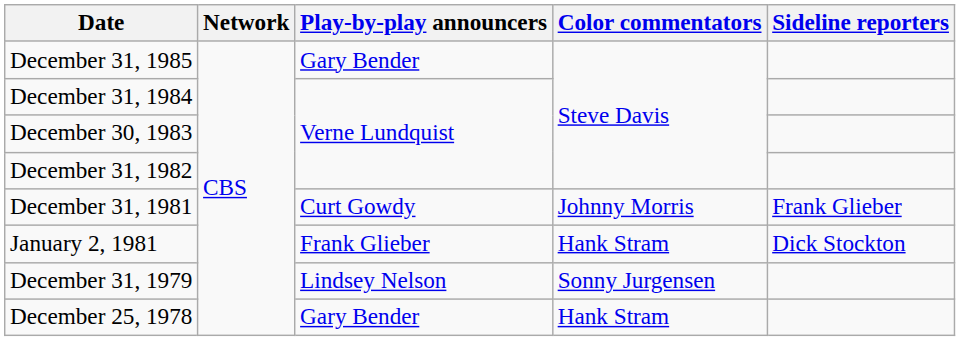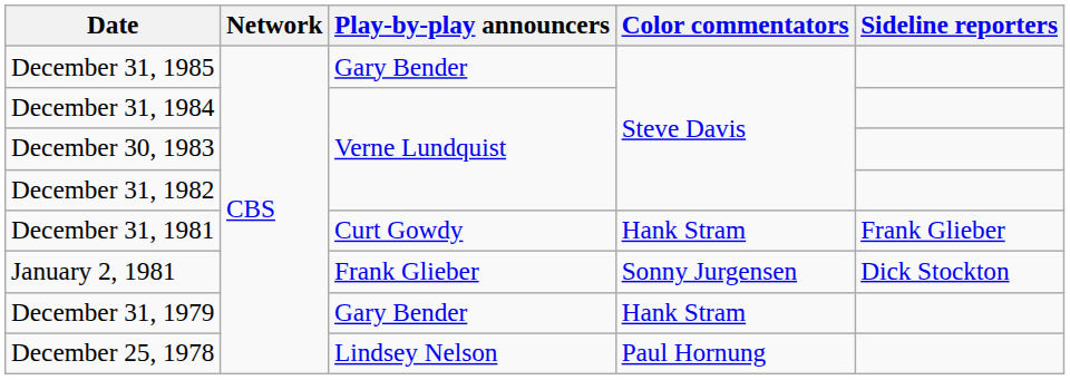 <table class="wikitable">
 <tr>
 <th>Date</th>
 <th>Network</th>
 <th><a href='#'>Play-by-play</a> announcers</th>
 <th><a href='#'>Color commentators</a></th>
 <th><a href='#'>Sideline reporters</a></th>
 </tr>
 <tr>
 <td>December 31, 1985</td>
 <td rowspan=8><a href='#'>CBS</a></td>
 <td><a href='#'>Gary Bender</a></td>
 <td rowspan=4><a href='#'>Steve Davis</a></td>
 <td></td>
 </tr>
 <tr>
 <td>December 31, 1984</td>
 <td rowspan=3><a href='#'>Verne Lundquist</a></td>
 <td></td>
 </tr>
 <tr>
 <td>December 30, 1983</td>
 <td></td>
 </tr>
 <tr>
 <td>December 31, 1982</td>
 <td></td>
 </tr>
 <tr>
 <td>December 31, 1981</td>
 <td><a href='#'>Curt Gowdy</a></td>
-<td><a href='#'>Johnny Morris</a></td>
+<td><a href='#'>Hank Stram</a></td>
 <td><a href='#'>Frank Glieber</a></td>
 </tr>
 <tr>
 <td>January 2, 1981</td>
 <td><a href='#'>Frank Glieber</a></td>
-<td><a href='#'>Hank Stram</a></td>
+<td><a href='#'>Sonny Jurgensen</a></td>
 <td><a href='#'>Dick Stockton</a></td>
 </tr>
 <tr>
 <td>December 31, 1979</td>
-<td><a href='#'>Lindsey Nelson</a></td>
-<td><a href='#'>Sonny Jurgensen</a></td>
+<td><a href='#'>Gary Bender</a></td>
+<td><a href='#'>Hank Stram</a></td>
 <td></td>
 </tr>
 <tr>
 <td>December 25, 1978</td>
-<td><a href='#'>Gary Bender</a></td>
-<td><a href='#'>Hank Stram</a></td>
+<td><a href='#'>Lindsey Nelson</a></td>
+<td><a href='#'>Paul Hornung</a></td>
 <td></td>
 </tr>
 </table>
